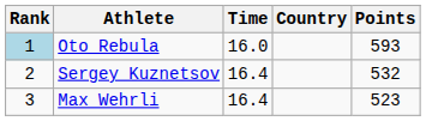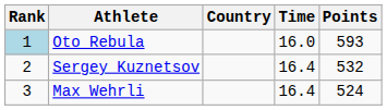 <table class="wikitable sortable" style="text-align:center">
 <tr>
 <th>Rank</th>
 <th>Athlete</th>
+<th>Country</th>
 <th>Time</th>
-<th>Country</th>
 <th>Points</th>
 </tr>
 <tr>
 <td style="background: lightblue;">1</td>
 <td align=left><a href='#'>Oto Rebula</a></td>
+<td align=left></td>
 <td>16.0</td>
-<td align=left></td>
 <td>593</td>
 </tr>
 <tr>
 <td>2</td>
 <td align=left><a href='#'>Sergey Kuznetsov</a></td>
+<td align=left></td>
 <td>16.4</td>
-<td align=left></td>
 <td>532</td>
 </tr>
 <tr>
 <td>3</td>
 <td align=left><a href='#'>Max Wehrli</a></td>
+<td align=left></td>
 <td>16.4</td>
-<td align=left></td>
-<td>523</td>
+<td>524</td>
 </tr>
 </table>
